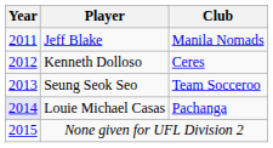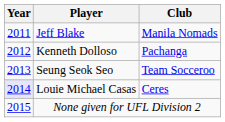 <table class="wikitable">
 <tr>
 <th>Year</th>
 <th>Player</th>
 <th>Club</th>
 </tr>
 <tr>
 <td align=center><a href='#'>2011</a></td>
 <td> <a href='#'>Jeff Blake</a></td>
 <td><a href='#'>Manila Nomads</a></td>
 </tr>
 <tr>
 <td><a href='#'>2012</a></td>
 <td> Kenneth Dolloso</td>
-<td><a href='#'>Ceres</a></td>
+<td><a href='#'>Pachanga</a></td>
 </tr>
 <tr>
 <td><a href='#'>2013</a></td>
 <td> Seung Seok Seo</td>
 <td><a href='#'>Team Socceroo</a></td>
 </tr>
 <tr>
 <td style="background: lavender;"><a href='#'>2014</a></td>
 <td> Louie Michael Casas</td>
-<td><a href='#'>Pachanga</a></td>
+<td><a href='#'>Ceres</a></td>
 </tr>
 <tr>
 <td><a href='#'>2015</a></td>
 <td colspan="4" style="text-align:center;"><em>None given for UFL Division 2</em></td>
 </tr>
 </table>
